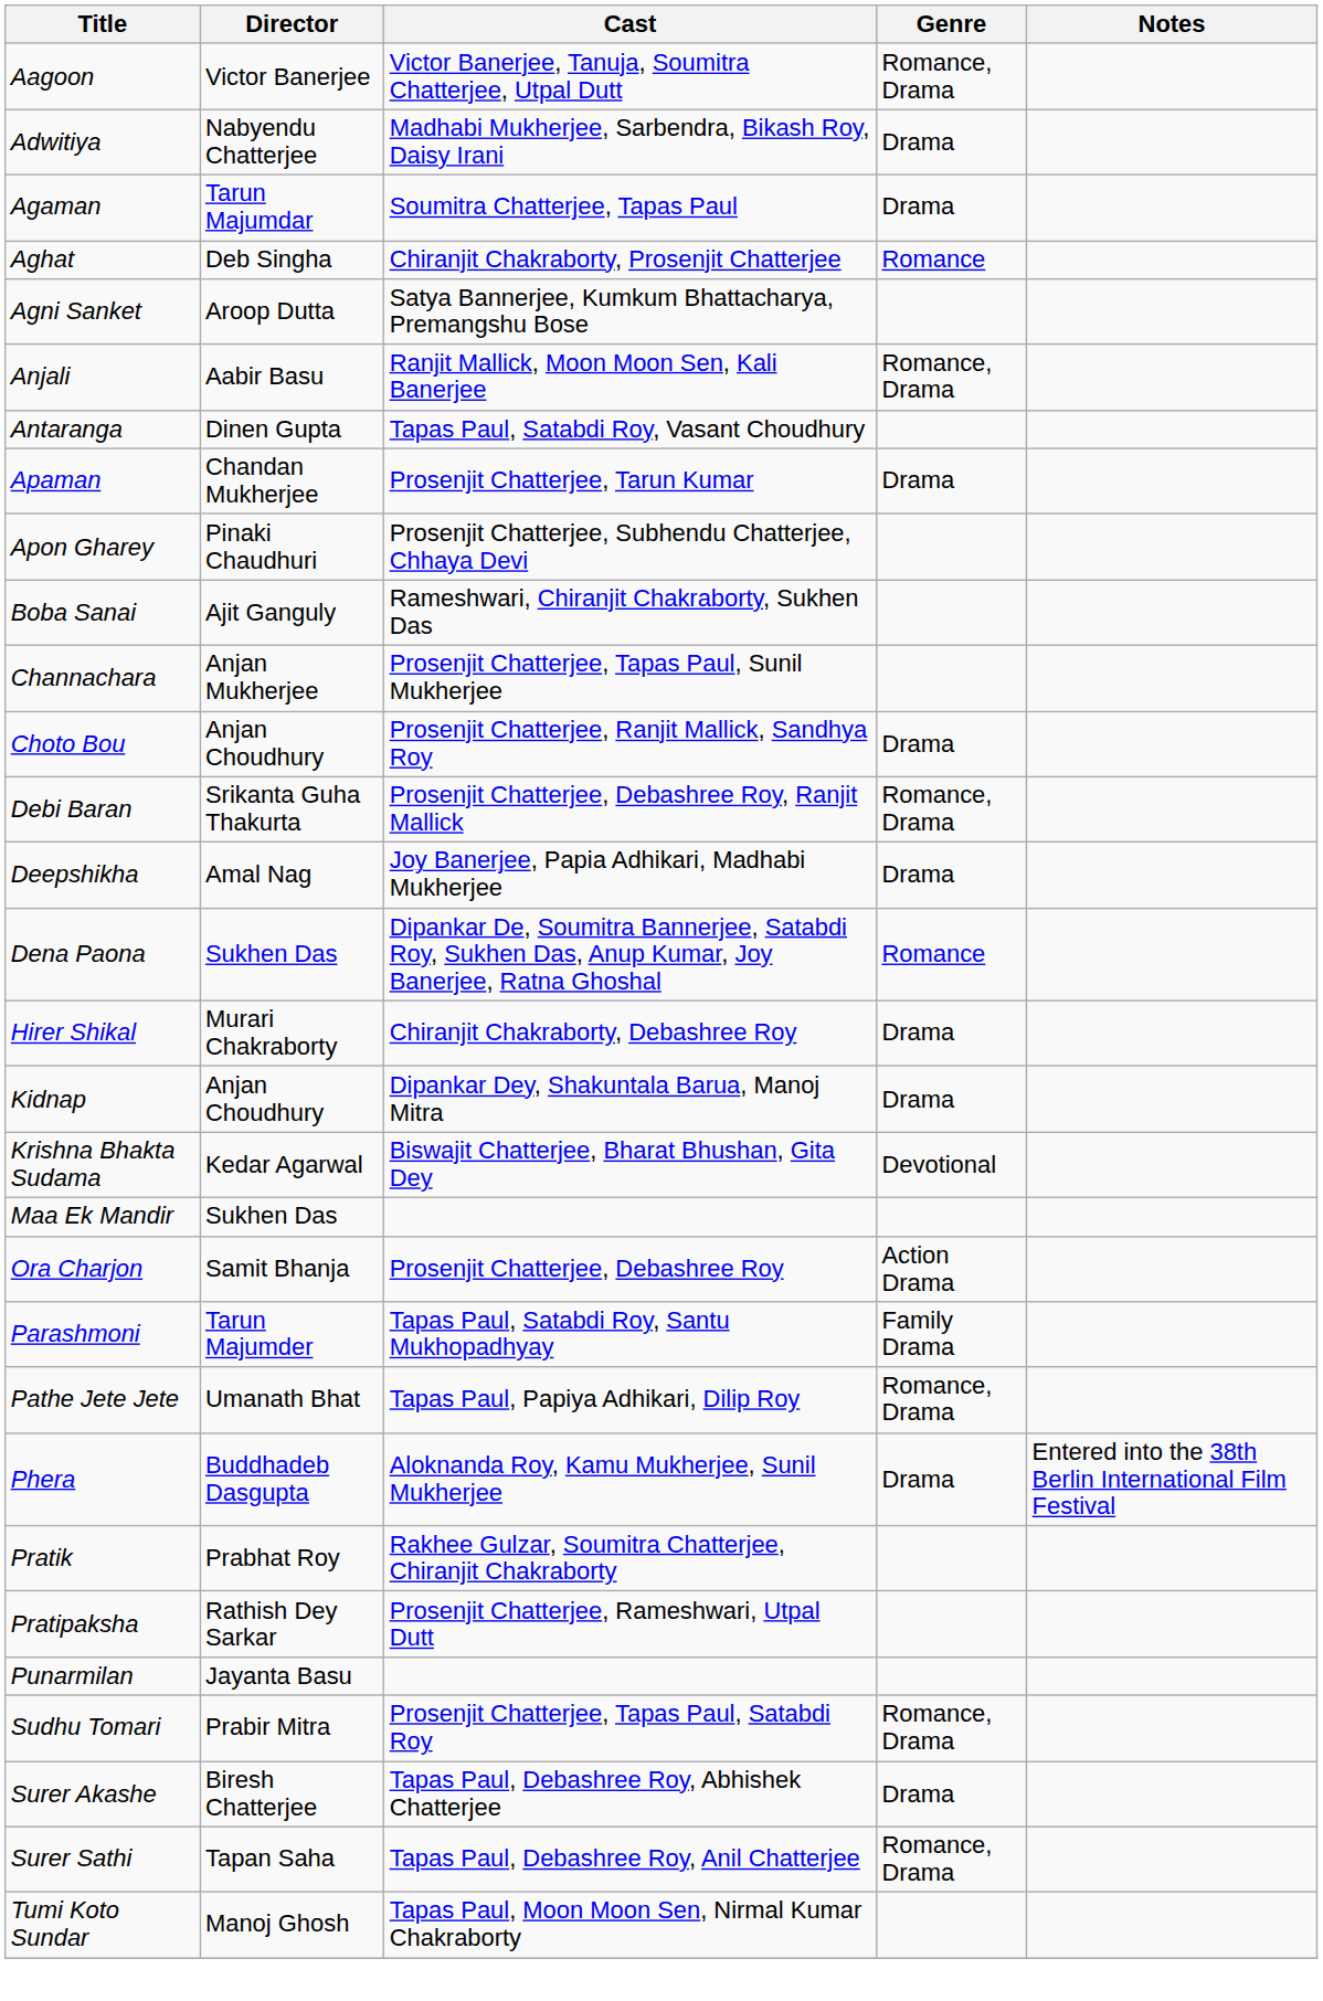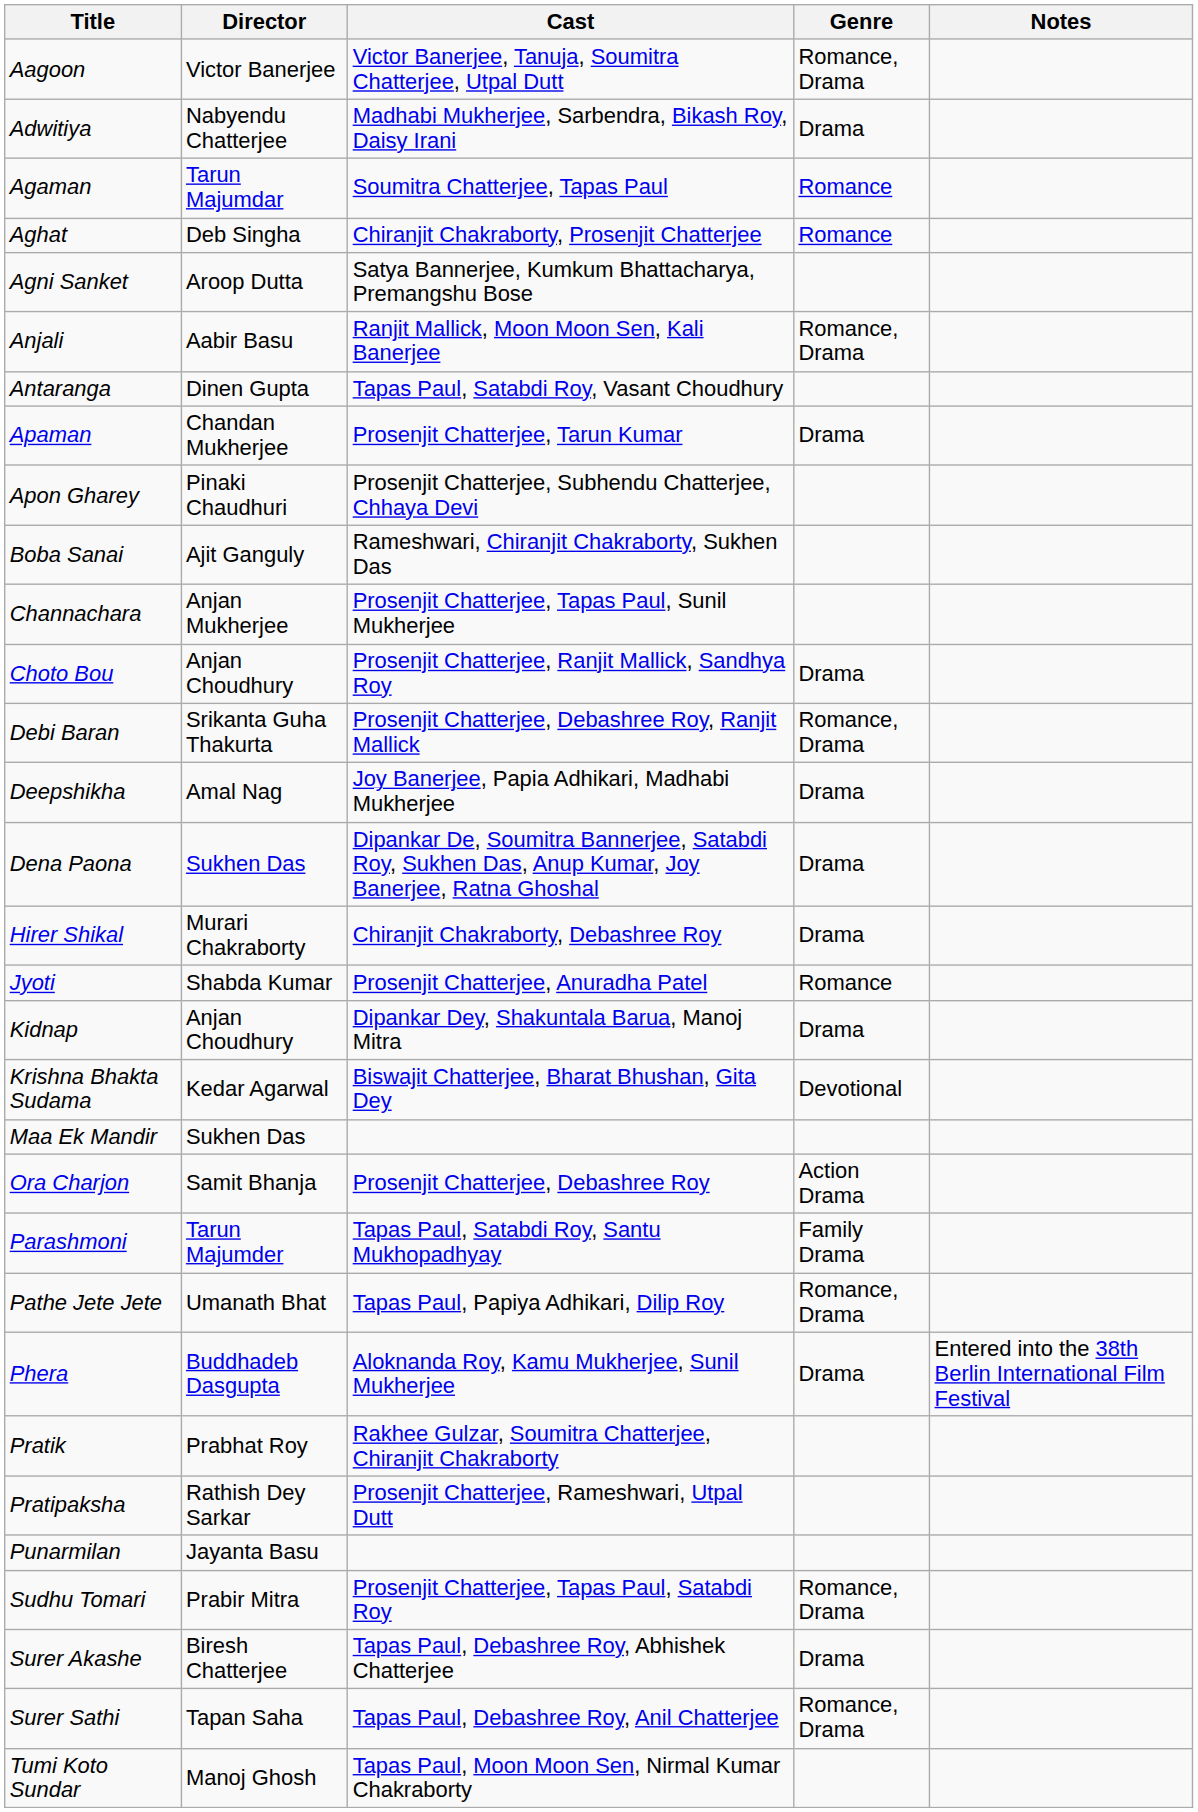 <table class="wikitable sortable" border="0">
 <tr>
 <th>Title</th>
 <th>Director</th>
 <th>Cast</th>
 <th>Genre</th>
 <th>Notes</th>
 </tr>
 <tr>
 <td><em>Aagoon</em></td>
 <td>Victor Banerjee</td>
 <td><a href='#'>Victor Banerjee</a>, <a href='#'>Tanuja</a>, <a href='#'>Soumitra Chatterjee</a>, <a href='#'>Utpal Dutt</a></td>
 <td>Romance, Drama</td>
 <td></td>
 </tr>
 <tr>
 <td><em>Adwitiya</em></td>
 <td>Nabyendu Chatterjee</td>
 <td><a href='#'>Madhabi Mukherjee</a>, Sarbendra, <a href='#'>Bikash Roy</a>, <a href='#'>Daisy Irani</a></td>
 <td>Drama</td>
 <td></td>
 </tr>
 <tr>
 <td><em>Agaman</em></td>
 <td><a href='#'>Tarun Majumdar</a></td>
 <td><a href='#'>Soumitra Chatterjee</a>, <a href='#'>Tapas Paul</a></td>
-<td>Drama</td>
+<td><a href='#'>Romance</a></td>
 <td></td>
 </tr>
 <tr>
 <td><em>Aghat</em></td>
 <td>Deb Singha</td>
 <td><a href='#'>Chiranjit Chakraborty</a>, <a href='#'>Prosenjit Chatterjee</a></td>
 <td><a href='#'>Romance</a></td>
 <td></td>
 </tr>
 <tr>
 <td><em>Agni Sanket</em></td>
 <td>Aroop Dutta</td>
 <td>Satya Bannerjee, Kumkum Bhattacharya, Premangshu Bose</td>
 <td></td>
 <td></td>
 </tr>
 <tr>
 <td><em>Anjali</em></td>
 <td>Aabir Basu</td>
 <td><a href='#'>Ranjit Mallick</a>, <a href='#'>Moon Moon Sen</a>, <a href='#'>Kali Banerjee</a></td>
 <td>Romance, Drama</td>
 <td></td>
 </tr>
 <tr>
 <td><em>Antaranga</em></td>
 <td>Dinen Gupta</td>
 <td><a href='#'>Tapas Paul</a>, <a href='#'>Satabdi Roy</a>, Vasant Choudhury</td>
 <td></td>
 <td></td>
 </tr>
 <tr>
 <td><em><a href='#'>Apaman</a></em></td>
 <td>Chandan Mukherjee</td>
 <td><a href='#'>Prosenjit Chatterjee</a>, <a href='#'>Tarun Kumar</a></td>
 <td>Drama</td>
 <td></td>
 </tr>
 <tr>
 <td><em>Apon Gharey</em></td>
 <td>Pinaki Chaudhuri</td>
 <td>Prosenjit Chatterjee, Subhendu Chatterjee, <a href='#'>Chhaya Devi</a></td>
 <td></td>
 <td></td>
 </tr>
 <tr>
 <td><em>Boba Sanai</em></td>
 <td>Ajit Ganguly</td>
 <td>Rameshwari, <a href='#'>Chiranjit Chakraborty</a>, Sukhen Das</td>
 <td></td>
 <td></td>
 </tr>
 <tr>
 <td><em>Channachara</em></td>
 <td>Anjan Mukherjee</td>
 <td><a href='#'>Prosenjit Chatterjee</a>, <a href='#'>Tapas Paul</a>, Sunil Mukherjee</td>
 <td></td>
 <td></td>
 </tr>
 <tr>
 <td><em><a href='#'>Choto Bou</a></em></td>
 <td>Anjan Choudhury</td>
 <td><a href='#'>Prosenjit Chatterjee</a>, <a href='#'>Ranjit Mallick</a>, <a href='#'>Sandhya Roy</a></td>
 <td>Drama</td>
 <td></td>
 </tr>
 <tr>
 <td><em>Debi Baran</em></td>
 <td>Srikanta Guha Thakurta</td>
 <td><a href='#'>Prosenjit Chatterjee</a>, <a href='#'>Debashree Roy</a>, <a href='#'>Ranjit Mallick</a></td>
 <td>Romance, Drama</td>
 <td></td>
 </tr>
 <tr>
 <td><em>Deepshikha</em></td>
 <td>Amal Nag</td>
 <td><a href='#'>Joy Banerjee</a>, Papia Adhikari, Madhabi Mukherjee</td>
 <td>Drama</td>
 <td></td>
 </tr>
 <tr>
 <td><em>Dena Paona</em></td>
 <td><a href='#'>Sukhen Das</a></td>
 <td><a href='#'>Dipankar De</a>, <a href='#'>Soumitra Bannerjee</a>, <a href='#'>Satabdi Roy</a>, <a href='#'>Sukhen Das</a>, <a href='#'>Anup Kumar</a>, <a href='#'>Joy Banerjee</a>, <a href='#'>Ratna Ghoshal</a></td>
-<td><a href='#'>Romance</a></td>
+<td>Drama</td>
 <td></td>
 </tr>
 <tr>
 <td><em><a href='#'>Hirer Shikal</a></em></td>
 <td>Murari Chakraborty</td>
 <td><a href='#'>Chiranjit Chakraborty</a>, <a href='#'>Debashree Roy</a></td>
 <td>Drama</td>
+<td></td>
+</tr>
+<tr>
+<td><em><a href='#'>Jyoti</a></em></td>
+<td>Shabda Kumar</td>
+<td><a href='#'>Prosenjit Chatterjee</a>, <a href='#'>Anuradha Patel</a></td>
+<td>Romance</td>
 <td></td>
 </tr>
 <tr>
 <td><em>Kidnap</em></td>
 <td>Anjan Choudhury</td>
 <td><a href='#'>Dipankar Dey</a>, <a href='#'>Shakuntala Barua</a>, Manoj Mitra</td>
 <td>Drama</td>
 <td></td>
 </tr>
 <tr>
 <td><em>Krishna Bhakta Sudama</em></td>
 <td>Kedar Agarwal</td>
 <td><a href='#'>Biswajit Chatterjee</a>, <a href='#'>Bharat Bhushan</a>, <a href='#'>Gita Dey</a></td>
 <td>Devotional</td>
 <td></td>
 </tr>
 <tr>
 <td><em>Maa Ek Mandir</em></td>
 <td>Sukhen Das</td>
 <td></td>
 <td></td>
 <td></td>
 </tr>
 <tr>
 <td><em><a href='#'>Ora Charjon</a></em></td>
 <td>Samit Bhanja</td>
 <td><a href='#'>Prosenjit Chatterjee</a>, <a href='#'>Debashree Roy</a></td>
 <td>Action Drama</td>
 <td></td>
 </tr>
 <tr>
 <td><em><a href='#'>Parashmoni</a></em></td>
 <td><a href='#'>Tarun Majumder</a></td>
 <td><a href='#'>Tapas Paul</a>, <a href='#'>Satabdi Roy</a>, <a href='#'>Santu Mukhopadhyay</a></td>
 <td>Family Drama</td>
 <td></td>
 </tr>
 <tr>
 <td><em>Pathe Jete Jete</em></td>
 <td>Umanath Bhat</td>
 <td><a href='#'>Tapas Paul</a>, Papiya Adhikari, <a href='#'>Dilip Roy</a></td>
 <td>Romance, Drama</td>
 <td></td>
 </tr>
 <tr>
 <td><em><a href='#'>Phera</a></em></td>
 <td><a href='#'>Buddhadeb Dasgupta</a></td>
 <td><a href='#'>Aloknanda Roy</a>, <a href='#'>Kamu Mukherjee</a>, <a href='#'>Sunil Mukherjee</a></td>
 <td>Drama</td>
 <td>Entered into the <a href='#'>38th Berlin International Film Festival</a></td>
 </tr>
 <tr>
 <td><em>Pratik</em></td>
 <td>Prabhat Roy</td>
 <td><a href='#'>Rakhee Gulzar</a>, <a href='#'>Soumitra Chatterjee</a>, <a href='#'>Chiranjit Chakraborty</a></td>
 <td></td>
 <td></td>
 </tr>
 <tr>
 <td><em>Pratipaksha</em></td>
 <td>Rathish Dey Sarkar</td>
 <td><a href='#'>Prosenjit Chatterjee</a>, Rameshwari, <a href='#'>Utpal Dutt</a></td>
 <td></td>
 <td></td>
 </tr>
 <tr>
 <td><em>Punarmilan</em></td>
 <td>Jayanta Basu</td>
 <td></td>
 <td></td>
 <td></td>
 </tr>
 <tr>
 <td><em>Sudhu Tomari</em></td>
 <td>Prabir Mitra</td>
 <td><a href='#'>Prosenjit Chatterjee</a>, <a href='#'>Tapas Paul</a>, <a href='#'>Satabdi Roy</a></td>
 <td>Romance, Drama</td>
 <td></td>
 </tr>
 <tr>
 <td><em>Surer Akashe</em></td>
 <td>Biresh Chatterjee</td>
 <td><a href='#'>Tapas Paul</a>, <a href='#'>Debashree Roy</a>, Abhishek Chatterjee</td>
 <td>Drama</td>
 <td></td>
 </tr>
 <tr>
 <td><em>Surer Sathi</em></td>
 <td>Tapan Saha</td>
 <td><a href='#'>Tapas Paul</a>, <a href='#'>Debashree Roy</a>, <a href='#'>Anil Chatterjee</a></td>
 <td>Romance, Drama</td>
 <td></td>
 </tr>
 <tr>
 <td><em>Tumi Koto Sundar</em></td>
 <td>Manoj Ghosh</td>
 <td><a href='#'>Tapas Paul</a>, <a href='#'>Moon Moon Sen</a>, Nirmal Kumar Chakraborty</td>
 <td></td>
 <td></td>
 </tr>
 <tr>
 </tr>
 </table>
